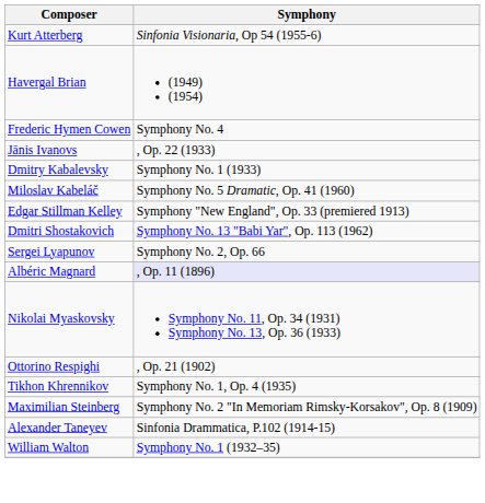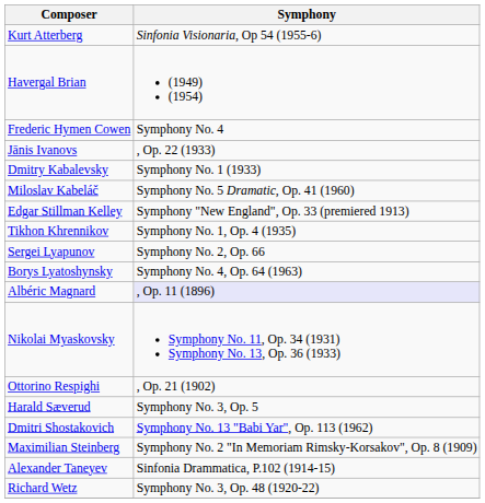 <table class="wikitable">
 <tr>
 <th>Composer</th>
 <th>Symphony</th>
 </tr>
 <tr>
 <td><a href='#'>Kurt Atterberg</a></td>
 <td> <em>Sinfonia Visionaria</em>, Op 54 (1955-6)</td>
 </tr>
 <tr>
 <td><a href='#'>Havergal Brian</a></td>
 <td><br><ul><li> (1949)</li><li> (1954)</li></ul></td>
 </tr>
 <tr>
 <td><a href='#'>Frederic Hymen Cowen</a></td>
 <td>Symphony No. 4</td>
 </tr>
 <tr>
 <td><a href='#'>Jānis Ivanovs</a></td>
 <td>, Op. 22 (1933)</td>
 </tr>
 <tr>
 <td><a href='#'>Dmitry Kabalevsky</a></td>
 <td>Symphony No. 1 (1933)</td>
 </tr>
 <tr>
 <td><a href='#'>Miloslav Kabeláč</a></td>
 <td>Symphony No. 5 <em>Dramatic</em>, Op. 41 (1960)</td>
 </tr>
 <tr>
 <td><a href='#'>Edgar Stillman Kelley</a></td>
 <td>Symphony "New England", Op. 33 (premiered 1913)</td>
 </tr>
 <tr>
-<td><a href='#'>Dmitri Shostakovich</a></td>
-<td><a href='#'>Symphony No. 13 "Babi Yar"</a>, Op. 113 (1962)</td>
+<td><a href='#'>Tikhon Khrennikov</a></td>
+<td>Symphony No. 1, Op. 4 (1935)</td>
 </tr>
 <tr>
 <td><a href='#'>Sergei Lyapunov</a></td>
 <td>Symphony No. 2, Op. 66</td>
+</tr>
+<tr>
+<td><a href='#'>Borys Lyatoshynsky</a></td>
+<td>Symphony No. 4, Op. 64 (1963)</td>
 </tr>
 <tr>
 <td><a href='#'>Albéric Magnard</a></td>
 <td style="background: lavender;">, Op. 11 (1896)</td>
 </tr>
 <tr>
 <td><a href='#'>Nikolai Myaskovsky</a></td>
 <td><br><ul><li><a href='#'>Symphony No. 11</a>, Op. 34 (1931)</li><li><a href='#'>Symphony No. 13</a>, Op. 36 (1933)</li></ul></td>
 </tr>
 <tr>
 <td><a href='#'>Ottorino Respighi</a></td>
 <td>, Op. 21 (1902)</td>
 </tr>
 <tr>
-<td><a href='#'>Tikhon Khrennikov</a></td>
-<td>Symphony No. 1, Op. 4 (1935)</td>
+<td><a href='#'>Harald Sæverud</a></td>
+<td>Symphony No. 3, Op. 5</td>
+</tr>
+<tr>
+<td><a href='#'>Dmitri Shostakovich</a></td>
+<td><a href='#'>Symphony No. 13 "Babi Yar"</a>, Op. 113 (1962)</td>
 </tr>
 <tr>
 <td><a href='#'>Maximilian Steinberg</a></td>
 <td>Symphony No. 2 "In Memoriam Rimsky-Korsakov", Op. 8 (1909)</td>
 </tr>
 <tr>
 <td><a href='#'>Alexander Taneyev</a></td>
 <td>Sinfonia Drammatica, P.102 (1914-15)</td>
 </tr>
 <tr>
-<td><a href='#'>William Walton</a></td>
-<td><a href='#'>Symphony No. 1</a> (1932–35)</td>
+<td><a href='#'>Richard Wetz</a></td>
+<td>Symphony No. 3, Op. 48 (1920-22)</td>
 </tr>
 <tr>
 </tr>
 </table>
